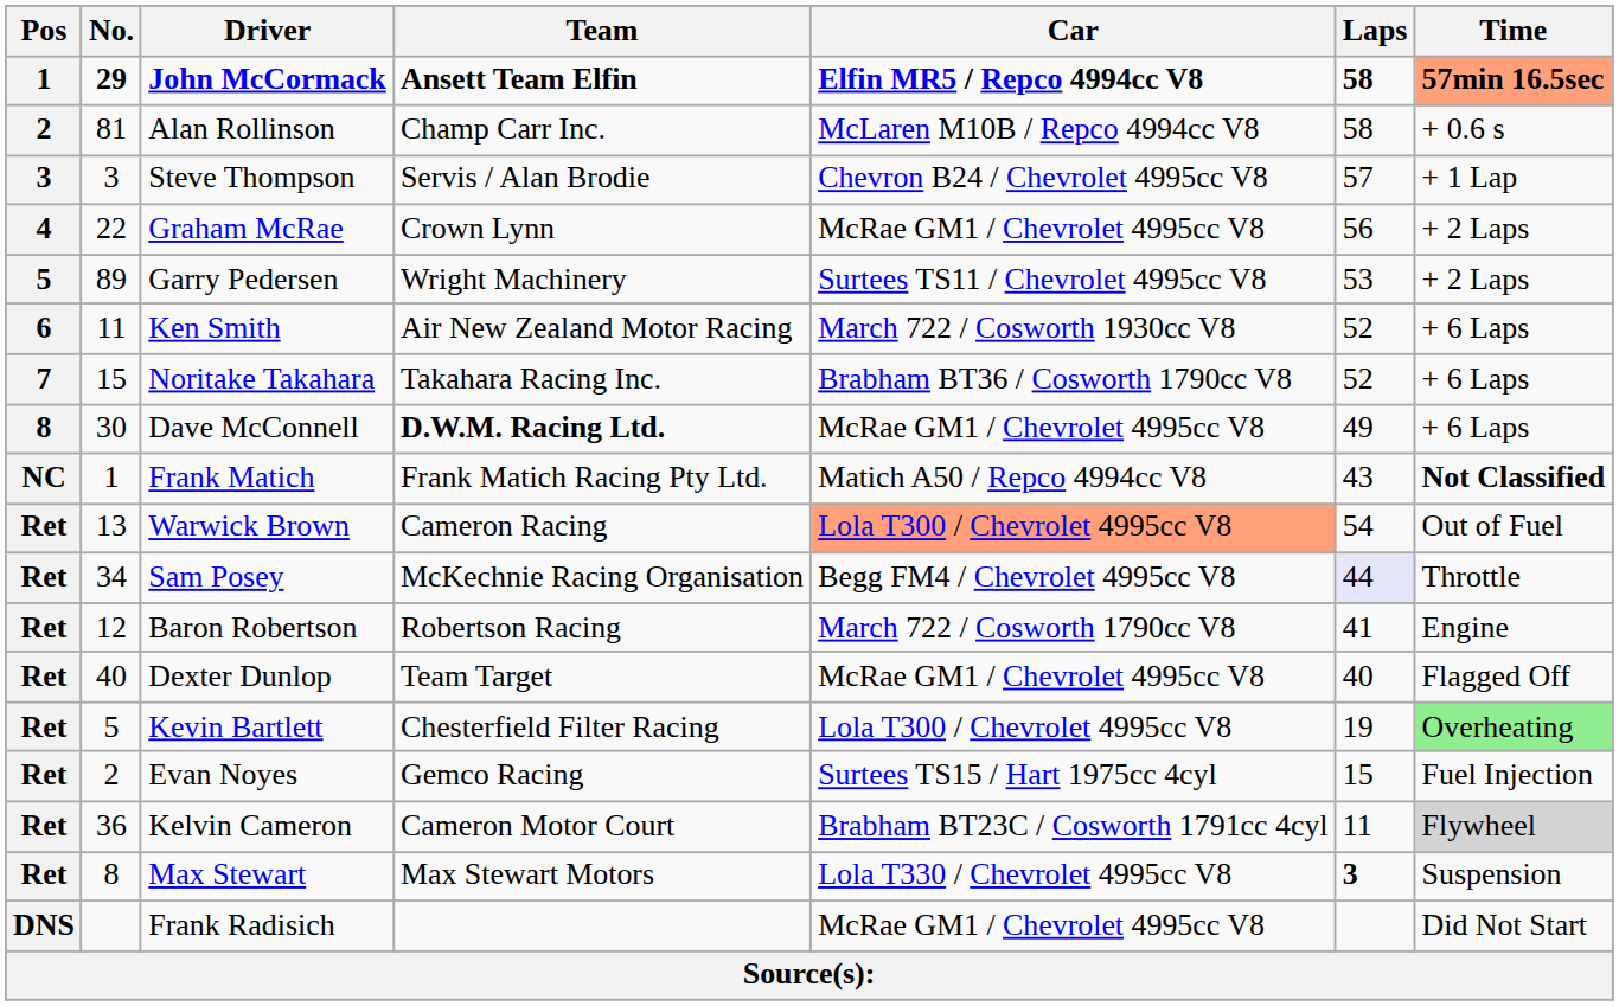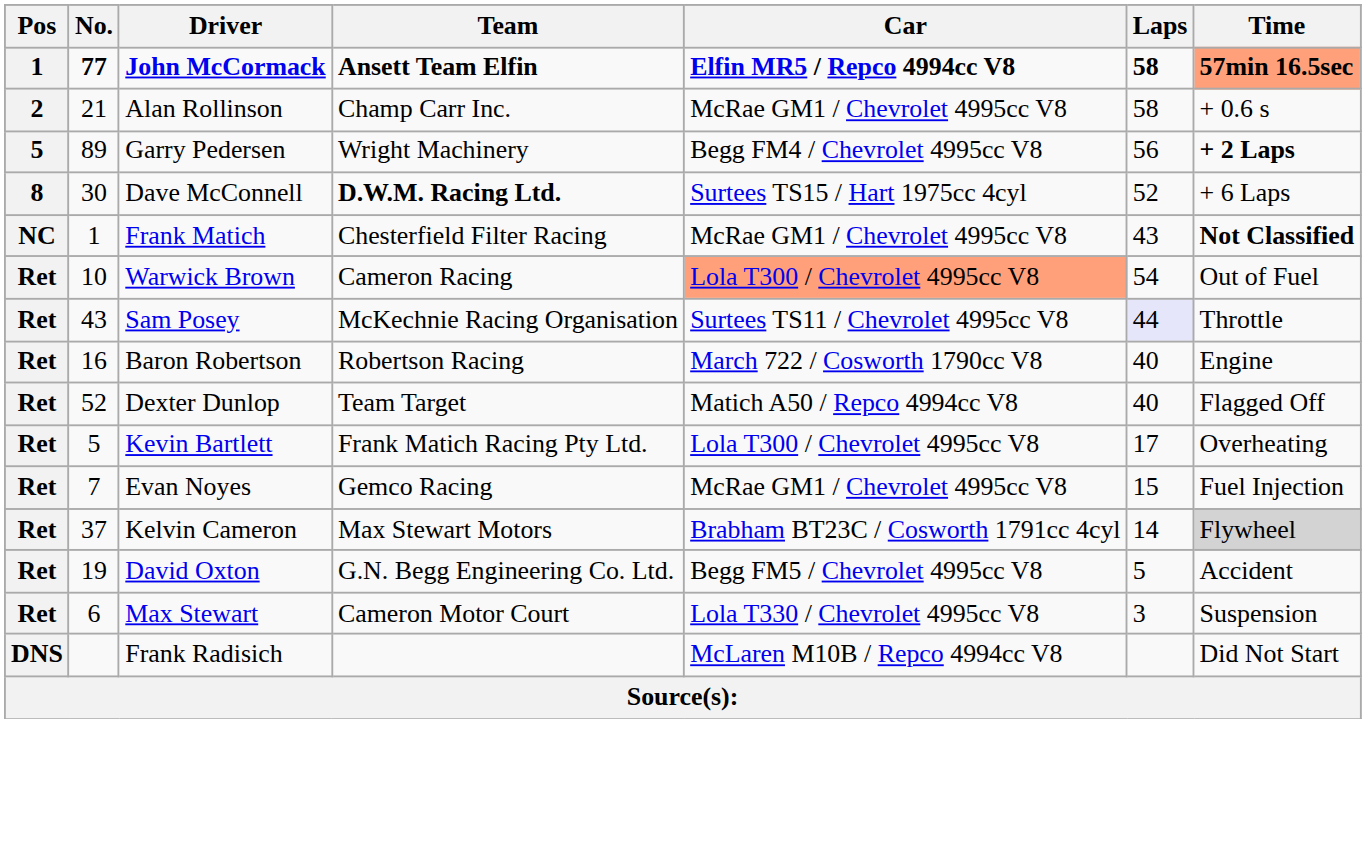 <table class="wikitable" style="font-size: 87%;">
 <tr>
 <th>Pos</th>
 <th>No.</th>
 <th>Driver</th>
 <th>Team</th>
 <th>Car</th>
 <th>Laps</th>
 <th>Time</th>
 </tr>
 <tr>
 <th>1</th>
-<td align="center"><strong>29</strong></td>
+<td align="center"><strong>77</strong></td>
 <td><strong> <a href='#'>John McCormack</a></strong></td>
 <td><strong>Ansett Team Elfin</strong></td>
 <td><strong><a href='#'>Elfin MR5</a> / <a href='#'>Repco</a> 4994cc V8</strong></td>
 <td><strong>58</strong></td>
 <td style="background: lightsalmon;"><strong>57min 16.5sec</strong></td>
 </tr>
 <tr>
 <th>2</th>
-<td align="center">81</td>
+<td align="center">21</td>
 <td> Alan Rollinson</td>
 <td>Champ Carr Inc.</td>
-<td><a href='#'>McLaren</a> M10B / <a href='#'>Repco</a> 4994cc V8</td>
+<td>McRae GM1 / <a href='#'>Chevrolet</a> 4995cc V8</td>
 <td>58</td>
 <td>+ 0.6 s</td>
-</tr>
-<tr>
-<th>3</th>
-<td align="center">3</td>
-<td> Steve Thompson</td>
-<td>Servis / Alan Brodie</td>
-<td><a href='#'>Chevron</a> B24 / <a href='#'>Chevrolet</a> 4995cc V8</td>
-<td>57</td>
-<td>+ 1 Lap</td>
-</tr>
-<tr>
-<th>4</th>
-<td align="center">22</td>
-<td> <a href='#'>Graham McRae</a></td>
-<td>Crown Lynn</td>
-<td>McRae GM1 / <a href='#'>Chevrolet</a> 4995cc V8</td>
-<td>56</td>
-<td>+ 2 Laps</td>
 </tr>
 <tr>
 <th>5</th>
 <td align="center">89</td>
 <td> Garry Pedersen</td>
 <td>Wright Machinery</td>
-<td><a href='#'>Surtees</a> TS11 / <a href='#'>Chevrolet</a> 4995cc V8</td>
-<td>53</td>
-<td>+ 2 Laps</td>
-</tr>
-<tr>
-<th>6</th>
-<td align="center">11</td>
-<td> <a href='#'>Ken Smith</a></td>
-<td>Air New Zealand Motor Racing</td>
-<td><a href='#'>March</a> 722 / <a href='#'>Cosworth</a> 1930cc V8</td>
-<td>52</td>
-<td>+ 6 Laps</td>
-</tr>
-<tr>
-<th>7</th>
-<td align="center">15</td>
-<td> <a href='#'>Noritake Takahara</a></td>
-<td>Takahara Racing Inc.</td>
-<td><a href='#'>Brabham</a> BT36 / <a href='#'>Cosworth</a> 1790cc V8</td>
-<td>52</td>
-<td>+ 6 Laps</td>
+<td>Begg FM4 / <a href='#'>Chevrolet</a> 4995cc V8</td>
+<td>56</td>
+<td><strong>+ 2 Laps</strong></td>
 </tr>
 <tr>
 <th>8</th>
 <td align="center">30</td>
 <td> Dave McConnell</td>
 <td><strong>D.W.M. Racing Ltd.</strong></td>
-<td>McRae GM1 / <a href='#'>Chevrolet</a> 4995cc V8</td>
-<td>49</td>
+<td><a href='#'>Surtees</a> TS15 / <a href='#'>Hart</a> 1975cc 4cyl</td>
+<td>52</td>
 <td>+ 6 Laps</td>
 </tr>
 <tr>
 <th>NC</th>
 <td align="center">1</td>
 <td> <a href='#'>Frank Matich</a></td>
-<td>Frank Matich Racing Pty Ltd.</td>
-<td>Matich A50 / <a href='#'>Repco</a> 4994cc V8</td>
+<td>Chesterfield Filter Racing</td>
+<td>McRae GM1 / <a href='#'>Chevrolet</a> 4995cc V8</td>
 <td>43</td>
 <td><strong>Not Classified</strong></td>
 </tr>
 <tr>
 <th>Ret</th>
-<td align="center">13</td>
+<td align="center">10</td>
 <td> <a href='#'>Warwick Brown</a></td>
 <td>Cameron Racing</td>
 <td style="background: lightsalmon;"><a href='#'>Lola T300</a> / <a href='#'>Chevrolet</a> 4995cc V8</td>
 <td>54</td>
 <td>Out of Fuel</td>
 </tr>
 <tr>
 <th>Ret</th>
-<td align="center">34</td>
+<td align="center">43</td>
 <td> <a href='#'>Sam Posey</a></td>
 <td>McKechnie Racing Organisation</td>
-<td>Begg FM4 / <a href='#'>Chevrolet</a> 4995cc V8</td>
+<td><a href='#'>Surtees</a> TS11 / <a href='#'>Chevrolet</a> 4995cc V8</td>
 <td style="background: lavender;">44</td>
 <td>Throttle</td>
 </tr>
 <tr>
 <th>Ret</th>
-<td align="center">12</td>
+<td align="center">16</td>
 <td> Baron Robertson</td>
 <td>Robertson Racing</td>
 <td><a href='#'>March</a> 722 / <a href='#'>Cosworth</a> 1790cc V8</td>
-<td>41</td>
+<td>40</td>
 <td>Engine</td>
 </tr>
 <tr>
 <th>Ret</th>
-<td align="center">40</td>
+<td align="center">52</td>
 <td> Dexter Dunlop</td>
 <td>Team Target</td>
-<td>McRae GM1 / <a href='#'>Chevrolet</a> 4995cc V8</td>
+<td>Matich A50 / <a href='#'>Repco</a> 4994cc V8</td>
 <td>40</td>
 <td>Flagged Off</td>
 </tr>
 <tr>
 <th>Ret</th>
 <td align="center">5</td>
 <td> <a href='#'>Kevin Bartlett</a></td>
-<td>Chesterfield Filter Racing</td>
+<td>Frank Matich Racing Pty Ltd.</td>
 <td><a href='#'>Lola T300</a> / <a href='#'>Chevrolet</a> 4995cc V8</td>
-<td>19</td>
-<td style="background: lightgreen;">Overheating</td>
+<td>17</td>
+<td>Overheating</td>
 </tr>
 <tr>
 <th>Ret</th>
-<td align="center">2</td>
+<td align="center">7</td>
 <td> Evan Noyes</td>
 <td>Gemco Racing</td>
-<td><a href='#'>Surtees</a> TS15 / <a href='#'>Hart</a> 1975cc 4cyl</td>
+<td>McRae GM1 / <a href='#'>Chevrolet</a> 4995cc V8</td>
 <td>15</td>
 <td>Fuel Injection</td>
 </tr>
 <tr>
 <th>Ret</th>
-<td align="center">36</td>
+<td align="center">37</td>
 <td> Kelvin Cameron</td>
-<td>Cameron Motor Court</td>
+<td>Max Stewart Motors</td>
 <td><a href='#'>Brabham</a> BT23C / <a href='#'>Cosworth</a> 1791cc 4cyl</td>
-<td>11</td>
+<td>14</td>
 <td style="background: lightgrey;">Flywheel</td>
 </tr>
 <tr>
 <th>Ret</th>
-<td align="center">8</td>
+<td align="center">19</td>
+<td> <a href='#'>David Oxton</a></td>
+<td>G.N. Begg Engineering Co. Ltd.</td>
+<td>Begg FM5 / <a href='#'>Chevrolet</a> 4995cc V8</td>
+<td>5</td>
+<td>Accident</td>
+</tr>
+<tr>
+<th>Ret</th>
+<td align="center">6</td>
 <td> <a href='#'>Max Stewart</a></td>
-<td>Max Stewart Motors</td>
+<td>Cameron Motor Court</td>
 <td><a href='#'>Lola T330</a> / <a href='#'>Chevrolet</a> 4995cc V8</td>
-<td><strong>3</strong></td>
+<td>3</td>
 <td>Suspension</td>
 </tr>
 <tr>
 <th>DNS</th>
 <td align="center"></td>
 <td> Frank Radisich</td>
 <td></td>
-<td>McRae GM1 / <a href='#'>Chevrolet</a> 4995cc V8</td>
+<td><a href='#'>McLaren</a> M10B / <a href='#'>Repco</a> 4994cc V8</td>
 <td></td>
 <td>Did Not Start</td>
 </tr>
 <tr>
 <th colspan=7>Source(s):</th>
 </tr>
 </table>
